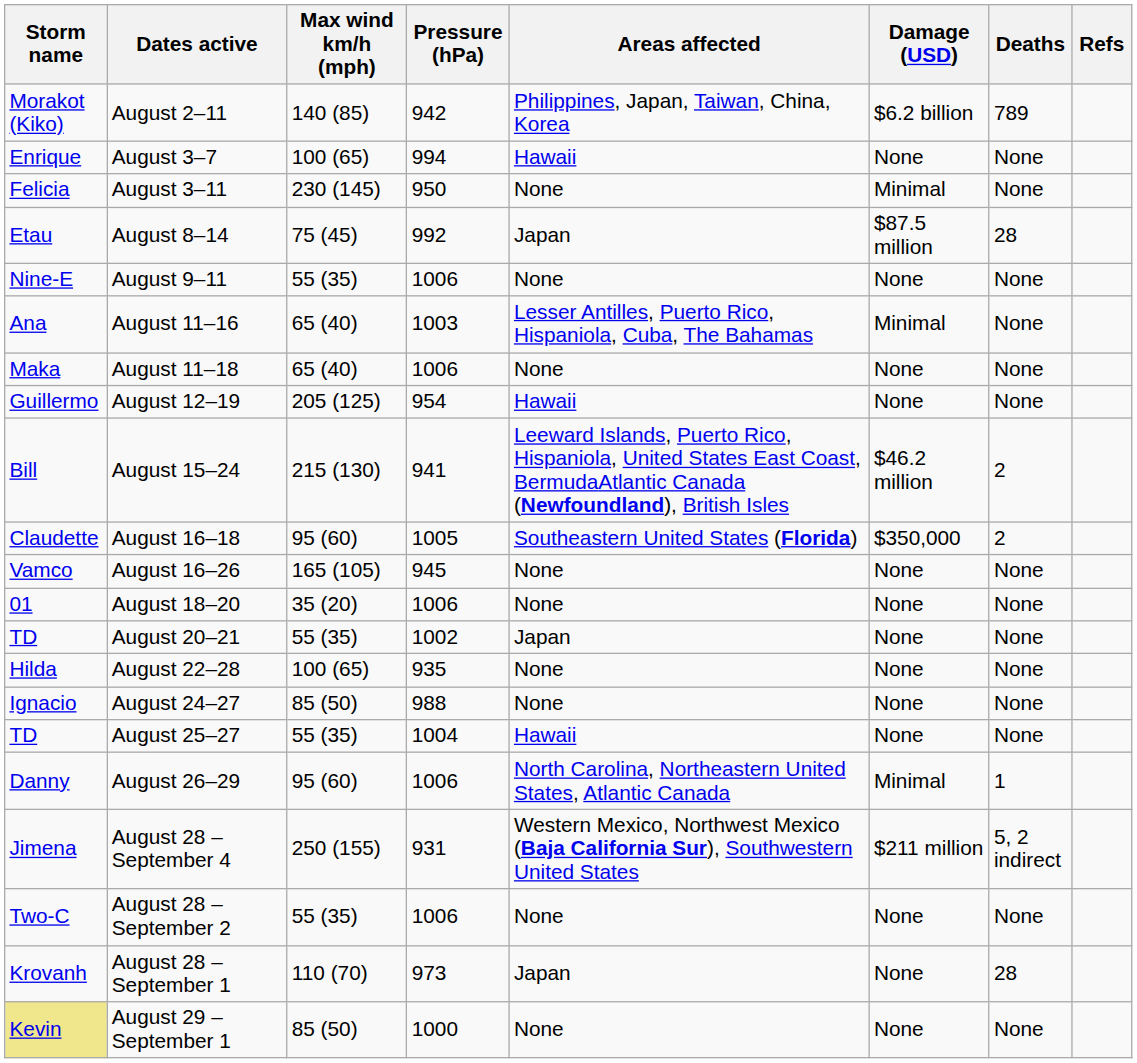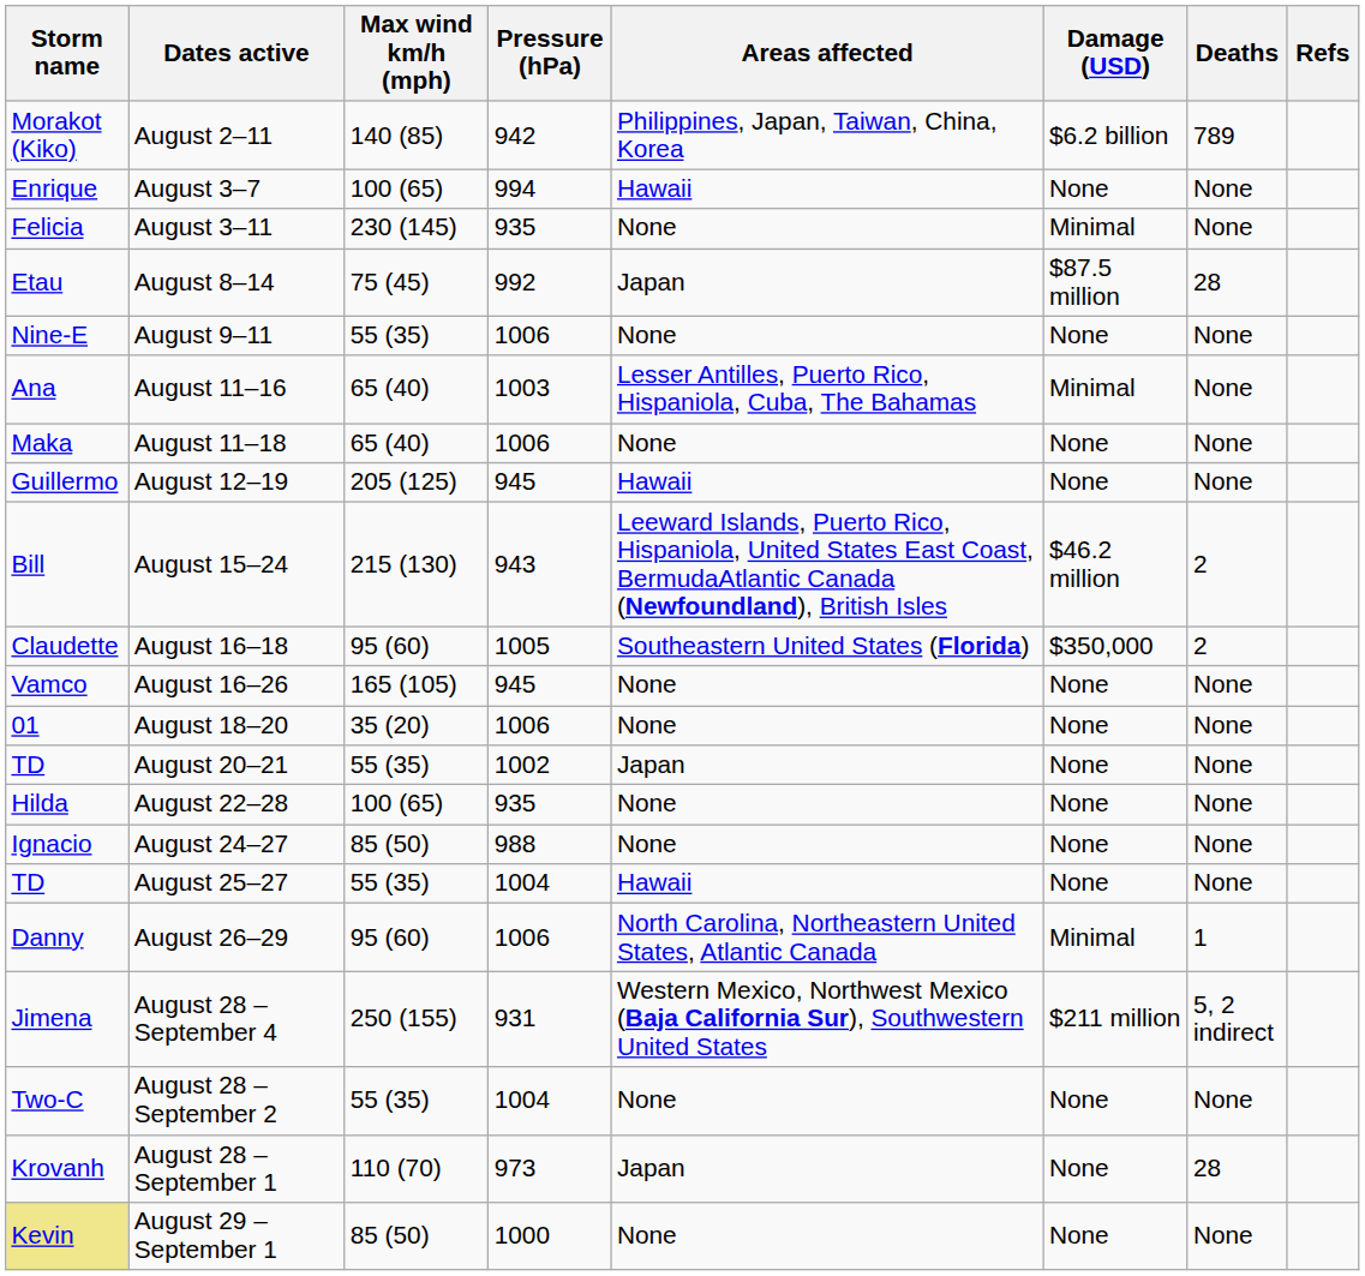 <table class="wikitable sortable">
 <tr>
 <th width="5%">Storm name</th>
 <th width="15%">Dates active</th>
 <th width="10%">Max wind<br>km/h (mph)</th>
 <th width="5%">Pressure<br>(hPa)</th>
 <th width="30%">Areas affected</th>
 <th width="10%">Damage<br>(<a href='#'>USD</a>)</th>
 <th width="5%">Deaths</th>
 <th width="5%">Refs</th>
 </tr>
 <tr>
 <td><a href='#'>Morakot (Kiko)</a></td>
 <td>August 2–11</td>
 <td>140 (85)</td>
 <td>942</td>
 <td><a href='#'>Philippines</a>, Japan, <a href='#'>Taiwan</a>, China, <a href='#'>Korea</a></td>
 <td>$6.2 billion</td>
 <td>789</td>
 <td></td>
 </tr>
 <tr>
 <td><a href='#'>Enrique</a></td>
 <td>August 3–7</td>
 <td>100 (65)</td>
 <td>994</td>
 <td><a href='#'>Hawaii</a></td>
 <td>None</td>
 <td>None</td>
 <td></td>
 </tr>
 <tr>
 <td><a href='#'>Felicia</a></td>
 <td>August 3–11</td>
 <td>230 (145)</td>
-<td>950</td>
+<td>935</td>
 <td>None</td>
 <td>Minimal</td>
 <td>None</td>
 <td></td>
 </tr>
 <tr>
 <td><a href='#'>Etau</a></td>
 <td>August 8–14</td>
 <td>75 (45)</td>
 <td>992</td>
 <td>Japan</td>
 <td>$87.5 million</td>
 <td>28</td>
 <td></td>
 </tr>
 <tr>
 <td><a href='#'>Nine-E</a></td>
 <td>August 9–11</td>
 <td>55 (35)</td>
 <td>1006</td>
 <td>None</td>
 <td>None</td>
 <td>None</td>
 <td></td>
 </tr>
 <tr>
 <td><a href='#'>Ana</a></td>
 <td>August 11–16</td>
 <td>65 (40)</td>
 <td>1003</td>
 <td><a href='#'>Lesser Antilles</a>, <a href='#'>Puerto Rico</a>, <a href='#'>Hispaniola</a>, <a href='#'>Cuba</a>, <a href='#'>The Bahamas</a></td>
 <td>Minimal</td>
 <td>None</td>
 <td></td>
 </tr>
 <tr>
 <td><a href='#'>Maka</a></td>
 <td>August 11–18</td>
 <td>65 (40)</td>
 <td>1006</td>
 <td>None</td>
 <td>None</td>
 <td>None</td>
 <td></td>
 </tr>
 <tr>
 <td><a href='#'>Guillermo</a></td>
 <td>August 12–19</td>
 <td>205 (125)</td>
-<td>954</td>
+<td>945</td>
 <td><a href='#'>Hawaii</a></td>
 <td>None</td>
 <td>None</td>
 <td></td>
 </tr>
 <tr>
 <td><a href='#'>Bill</a></td>
 <td>August 15–24</td>
 <td>215 (130)</td>
-<td>941</td>
+<td>943</td>
 <td><a href='#'>Leeward Islands</a>, <a href='#'>Puerto Rico</a>, <a href='#'>Hispaniola</a>, <a href='#'>United States East Coast</a>, <a href='#'>Bermuda</a><a href='#'>Atlantic Canada</a> (<strong><a href='#'>Newfoundland</a></strong>), <a href='#'>British Isles</a></td>
 <td>$46.2 million</td>
 <td>2</td>
 <td></td>
 </tr>
 <tr>
 <td><a href='#'>Claudette</a></td>
 <td>August 16–18</td>
 <td>95 (60)</td>
 <td>1005</td>
 <td><a href='#'>Southeastern United States</a> (<strong><a href='#'>Florida</a></strong>)</td>
 <td>$350,000</td>
 <td>2</td>
 <td></td>
 </tr>
 <tr>
 <td><a href='#'>Vamco</a></td>
 <td>August 16–26</td>
 <td>165 (105)</td>
 <td>945</td>
 <td>None</td>
 <td>None</td>
 <td>None</td>
 <td></td>
 </tr>
 <tr>
 <td><a href='#'>01</a></td>
 <td>August 18–20</td>
 <td>35 (20)</td>
 <td>1006</td>
 <td>None</td>
 <td>None</td>
 <td>None</td>
 <td></td>
 </tr>
 <tr>
 <td><a href='#'>TD</a></td>
 <td>August 20–21</td>
 <td>55 (35)</td>
 <td>1002</td>
 <td>Japan</td>
 <td>None</td>
 <td>None</td>
 <td></td>
 </tr>
 <tr>
 <td><a href='#'>Hilda</a></td>
 <td>August 22–28</td>
 <td>100 (65)</td>
 <td>935</td>
 <td>None</td>
 <td>None</td>
 <td>None</td>
 <td></td>
 </tr>
 <tr>
 <td><a href='#'>Ignacio</a></td>
 <td>August 24–27</td>
 <td>85 (50)</td>
 <td>988</td>
 <td>None</td>
 <td>None</td>
 <td>None</td>
 <td></td>
 </tr>
 <tr>
 <td><a href='#'>TD</a></td>
 <td>August 25–27</td>
 <td>55 (35)</td>
 <td>1004</td>
 <td><a href='#'>Hawaii</a></td>
 <td>None</td>
 <td>None</td>
 <td></td>
 </tr>
 <tr>
 <td><a href='#'>Danny</a></td>
 <td>August 26–29</td>
 <td>95 (60)</td>
 <td>1006</td>
 <td><a href='#'>North Carolina</a>, <a href='#'>Northeastern United States</a>, <a href='#'>Atlantic Canada</a></td>
 <td>Minimal</td>
 <td>1</td>
 <td></td>
 </tr>
 <tr>
 <td><a href='#'>Jimena</a></td>
 <td>August 28 – September 4</td>
 <td>250 (155)</td>
 <td>931</td>
 <td>Western Mexico, Northwest Mexico (<strong><a href='#'>Baja California Sur</a></strong>), <a href='#'>Southwestern United States</a></td>
 <td>$211 million</td>
 <td>5, 2 indirect</td>
 <td></td>
 </tr>
 <tr>
 <td><a href='#'>Two-C</a></td>
 <td>August 28 – September 2</td>
 <td>55 (35)</td>
-<td>1006</td>
+<td>1004</td>
 <td>None</td>
 <td>None</td>
 <td>None</td>
 <td></td>
 </tr>
 <tr>
 <td><a href='#'>Krovanh</a></td>
 <td>August 28 – September 1</td>
 <td>110 (70)</td>
 <td>973</td>
 <td>Japan</td>
 <td>None</td>
 <td>28</td>
 <td></td>
 </tr>
 <tr>
 <td style="background: khaki;"><a href='#'>Kevin</a></td>
 <td>August 29 – September 1</td>
 <td>85 (50)</td>
 <td>1000</td>
 <td>None</td>
 <td>None</td>
 <td>None</td>
 <td></td>
 </tr>
 </table>
